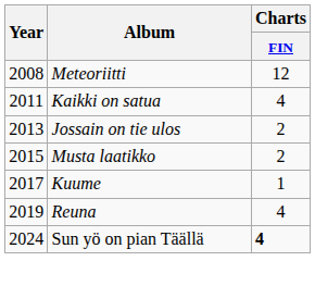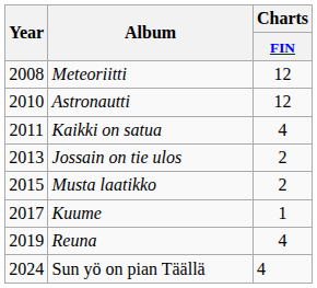 <table class="wikitable">
 <tr>
 <th align="center" rowspan="2">Year</th>
 <th align="center" rowspan="2" width="180">Album</th>
 <th align="center" colspan="1">Charts</th>
 </tr>
 <tr>
 <th width="20"><small><a href='#'>FIN</a></small></th>
 </tr>
 <tr>
 <td align="center">2008</td>
 <td><em>Meteoriitti</em></td>
+<td align="center">12</td>
+</tr>
+<tr>
+<td align="center">2010</td>
+<td><em>Astronautti</em></td>
 <td align="center">12</td>
 </tr>
 <tr>
 <td align="center">2011</td>
 <td><em>Kaikki on satua</em></td>
 <td align="center">4</td>
 </tr>
 <tr>
 <td align="center">2013</td>
 <td><em>Jossain on tie ulos</em></td>
 <td align="center">2</td>
 </tr>
 <tr>
 <td align="center">2015</td>
 <td><em>Musta laatikko</em></td>
 <td align="center">2</td>
 </tr>
 <tr>
 <td align="center">2017</td>
 <td><em>Kuume</em></td>
 <td align="center">1</td>
 </tr>
 <tr>
 <td align="center">2019</td>
 <td><em>Reuna</em></td>
 <td align="center">4</td>
 </tr>
 <tr>
 <td>2024</td>
 <td>Sun yö on pian Täällä</td>
-<td><strong>4</strong></td>
+<td>4</td>
 </tr>
 </table>
